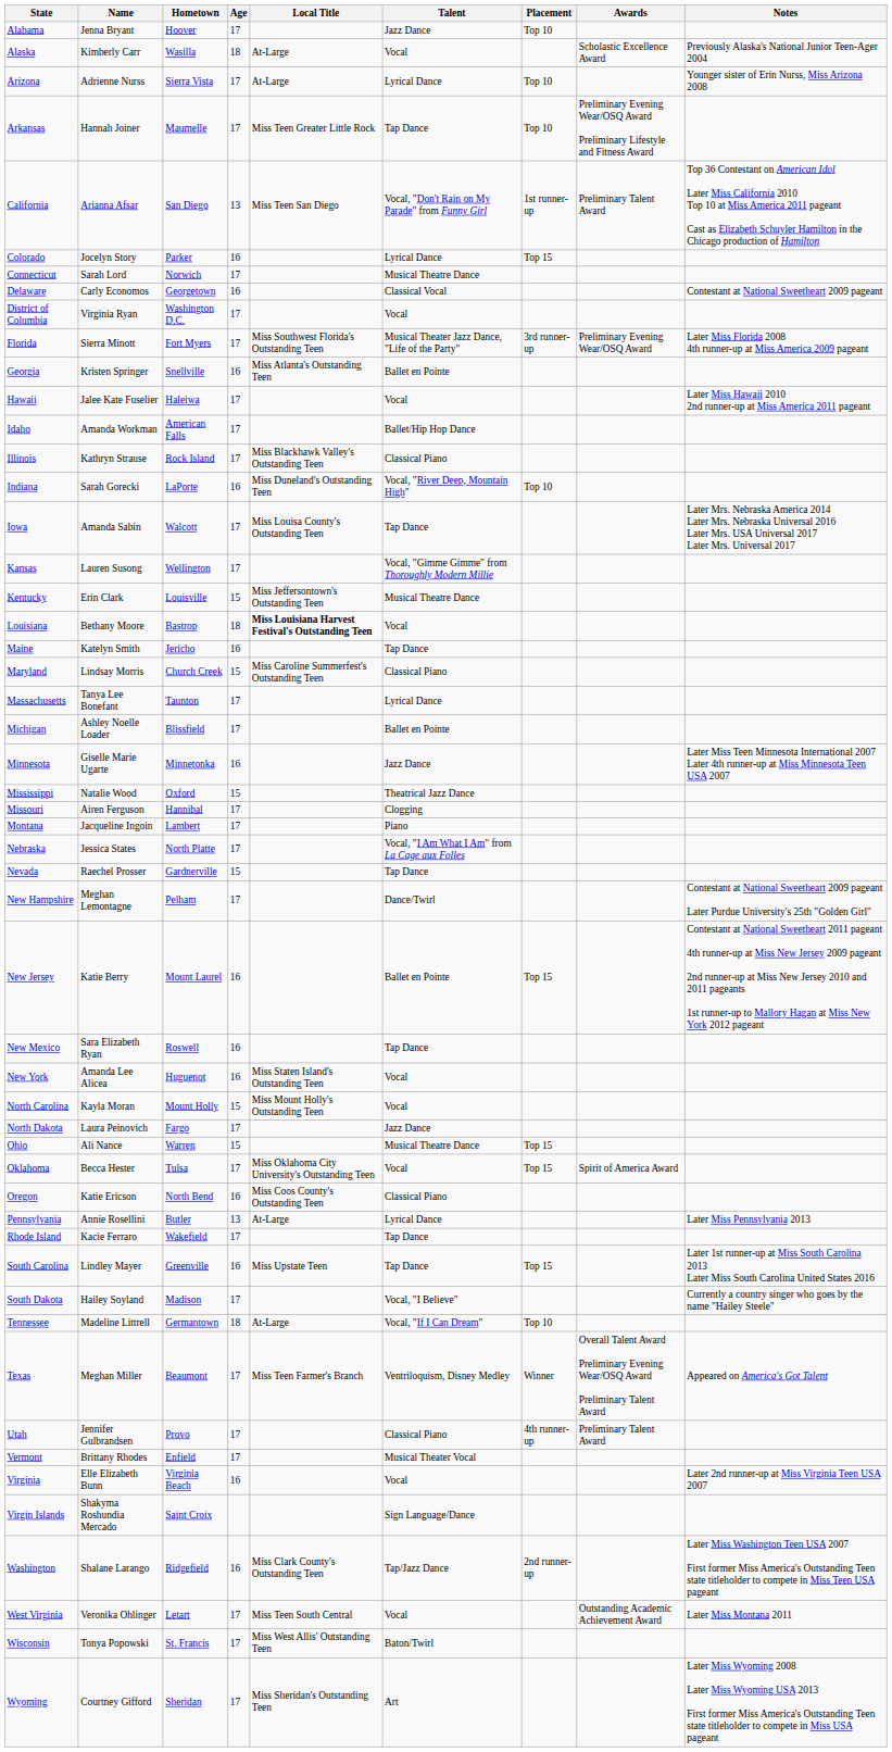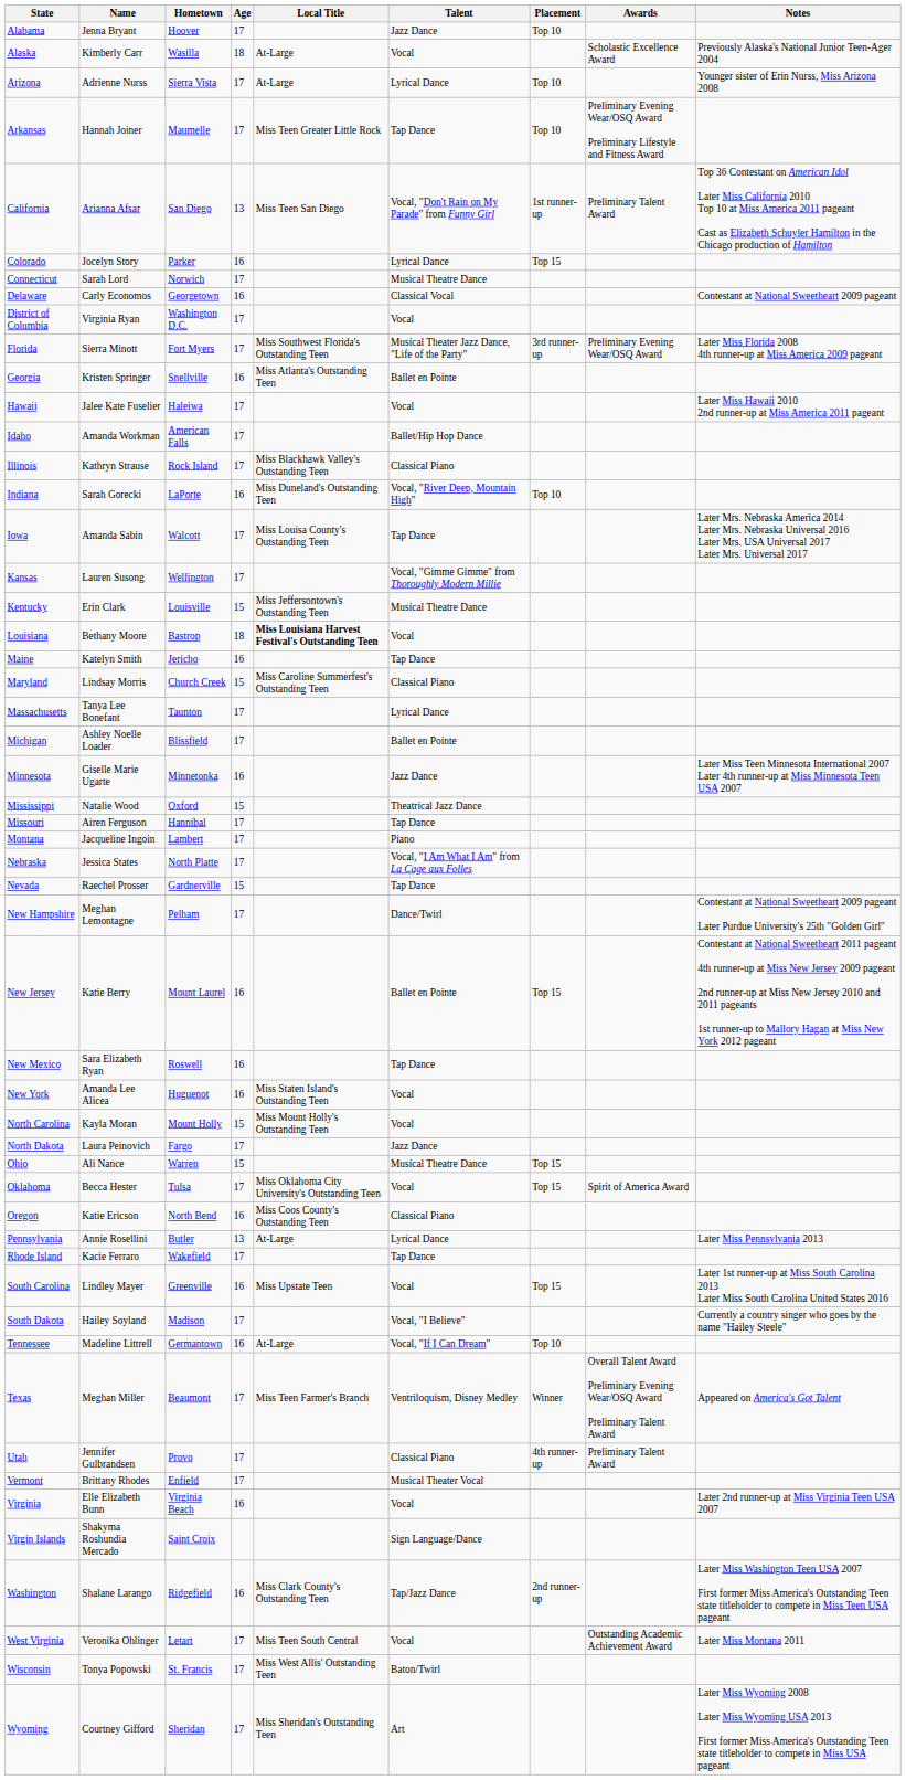 <table class="wikitable sortable" style="font-size:90%">
 <tr>
 <th>State</th>
 <th>Name</th>
 <th>Hometown</th>
 <th>Age</th>
 <th>Local Title</th>
 <th>Talent</th>
 <th>Placement</th>
 <th>Awards</th>
 <th>Notes</th>
 </tr>
 <tr>
 <td> <a href='#'>Alabama</a></td>
 <td>Jenna Bryant</td>
 <td><a href='#'>Hoover</a></td>
 <td>17</td>
 <td></td>
 <td>Jazz Dance</td>
 <td>Top 10</td>
 <td></td>
 <td></td>
 </tr>
 <tr>
 <td> <a href='#'>Alaska</a></td>
 <td>Kimberly Carr</td>
 <td><a href='#'>Wasilla</a></td>
 <td>18</td>
 <td>At-Large</td>
 <td>Vocal</td>
 <td></td>
 <td>Scholastic Excellence Award</td>
 <td>Previously Alaska's National Junior Teen-Ager 2004</td>
 </tr>
 <tr>
 <td> <a href='#'>Arizona</a></td>
 <td>Adrienne Nurss</td>
 <td><a href='#'>Sierra Vista</a></td>
 <td>17</td>
 <td>At-Large</td>
 <td>Lyrical Dance</td>
 <td>Top 10</td>
 <td></td>
 <td>Younger sister of Erin Nurss, <a href='#'>Miss Arizona</a> 2008</td>
 </tr>
 <tr>
 <td> <a href='#'>Arkansas</a></td>
 <td>Hannah Joiner</td>
 <td><a href='#'>Maumelle</a></td>
 <td>17</td>
 <td>Miss Teen Greater Little Rock</td>
 <td>Tap Dance</td>
 <td>Top 10</td>
 <td>Preliminary Evening Wear/OSQ Award<br><br>Preliminary Lifestyle and Fitness Award</td>
 <td></td>
 </tr>
 <tr>
 <td> <a href='#'>California</a></td>
 <td><a href='#'>Arianna Afsar</a></td>
 <td><a href='#'>San Diego</a></td>
 <td>13</td>
 <td>Miss Teen San Diego</td>
 <td>Vocal, "<a href='#'>Don't Rain on My Parade</a>" from <em><a href='#'>Funny Girl</a></em></td>
 <td>1st runner-up</td>
 <td>Preliminary Talent Award</td>
 <td>Top 36 Contestant on <em><a href='#'>American Idol</a></em><br><br>Later <a href='#'>Miss California</a> 2010<br>Top 10 at <a href='#'>Miss America 2011</a> pageant<br><br>Cast as <a href='#'>Elizabeth Schuyler Hamilton</a> in the Chicago production of <em><a href='#'>Hamilton</a></em></td>
 </tr>
 <tr>
 <td> <a href='#'>Colorado</a></td>
 <td>Jocelyn Story</td>
 <td><a href='#'>Parker</a></td>
 <td>16</td>
 <td></td>
 <td>Lyrical Dance</td>
 <td>Top 15</td>
 <td></td>
 <td></td>
 </tr>
 <tr>
 <td> <a href='#'>Connecticut</a></td>
 <td>Sarah Lord</td>
 <td><a href='#'>Norwich</a></td>
 <td>17</td>
 <td></td>
 <td>Musical Theatre Dance</td>
 <td></td>
 <td></td>
 <td></td>
 </tr>
 <tr>
 <td> <a href='#'>Delaware</a></td>
 <td>Carly Economos</td>
 <td><a href='#'>Georgetown</a></td>
 <td>16</td>
 <td></td>
 <td>Classical Vocal</td>
 <td></td>
 <td></td>
 <td>Contestant at <a href='#'>National Sweetheart</a> 2009 pageant</td>
 </tr>
 <tr>
 <td> <a href='#'>District of Columbia</a></td>
 <td>Virginia Ryan</td>
 <td><a href='#'>Washington D.C.</a></td>
 <td>17</td>
 <td></td>
 <td>Vocal</td>
 <td></td>
 <td></td>
 <td></td>
 </tr>
 <tr>
 <td> <a href='#'>Florida</a></td>
 <td>Sierra Minott</td>
 <td><a href='#'>Fort Myers</a></td>
 <td>17</td>
 <td>Miss Southwest Florida's Outstanding Teen</td>
 <td>Musical Theater Jazz Dance, "Life of the Party"</td>
 <td>3rd runner-up</td>
 <td>Preliminary Evening Wear/OSQ Award</td>
 <td>Later <a href='#'>Miss Florida</a> 2008<br>4th runner-up at <a href='#'>Miss America 2009</a> pageant</td>
 </tr>
 <tr>
 <td> <a href='#'>Georgia</a></td>
 <td>Kristen Springer</td>
 <td><a href='#'>Snellville</a></td>
 <td>16</td>
 <td>Miss Atlanta's Outstanding Teen</td>
 <td>Ballet en Pointe</td>
 <td></td>
 <td></td>
 <td></td>
 </tr>
 <tr>
 <td> <a href='#'>Hawaii</a></td>
 <td>Jalee Kate Fuselier</td>
 <td><a href='#'>Haleiwa</a></td>
 <td>17</td>
 <td></td>
 <td>Vocal</td>
 <td></td>
 <td></td>
 <td>Later <a href='#'>Miss Hawaii</a> 2010<br>2nd runner-up at <a href='#'>Miss America 2011</a> pageant</td>
 </tr>
 <tr>
 <td> <a href='#'>Idaho</a></td>
 <td>Amanda Workman</td>
 <td><a href='#'>American Falls</a></td>
 <td>17</td>
 <td></td>
 <td>Ballet/Hip Hop Dance</td>
 <td></td>
 <td></td>
 <td></td>
 </tr>
 <tr>
 <td> <a href='#'>Illinois</a></td>
 <td>Kathryn Strause</td>
 <td><a href='#'>Rock Island</a></td>
 <td>17</td>
 <td>Miss Blackhawk Valley's Outstanding Teen</td>
 <td>Classical Piano</td>
 <td></td>
 <td></td>
 <td></td>
 </tr>
 <tr>
 <td> <a href='#'>Indiana</a></td>
 <td>Sarah Gorecki</td>
 <td><a href='#'>LaPorte</a></td>
 <td>16</td>
 <td>Miss Duneland's Outstanding Teen</td>
 <td>Vocal, "<a href='#'>River Deep, Mountain High</a>"</td>
 <td>Top 10</td>
 <td></td>
 <td></td>
 </tr>
 <tr>
 <td> <a href='#'>Iowa</a></td>
 <td>Amanda Sabin</td>
 <td><a href='#'>Walcott</a></td>
 <td>17</td>
 <td>Miss Louisa County's Outstanding Teen</td>
 <td>Tap Dance</td>
 <td></td>
 <td></td>
 <td>Later Mrs. Nebraska America 2014<br>Later Mrs. Nebraska Universal 2016<br>Later Mrs. USA Universal 2017<br>Later Mrs. Universal 2017</td>
 </tr>
 <tr>
 <td> <a href='#'>Kansas</a></td>
 <td>Lauren Susong</td>
 <td><a href='#'>Wellington</a></td>
 <td>17</td>
 <td></td>
 <td>Vocal, "Gimme Gimme" from <em><a href='#'>Thoroughly Modern Millie</a></em></td>
 <td></td>
 <td></td>
 <td></td>
 </tr>
 <tr>
 <td> <a href='#'>Kentucky</a></td>
 <td>Erin Clark</td>
 <td><a href='#'>Louisville</a></td>
 <td>15</td>
 <td>Miss Jeffersontown's Outstanding Teen</td>
 <td>Musical Theatre Dance</td>
 <td></td>
 <td></td>
 <td></td>
 </tr>
 <tr>
 <td> <a href='#'>Louisiana</a></td>
 <td>Bethany Moore</td>
 <td><a href='#'>Bastrop</a></td>
 <td>18</td>
 <td><strong>Miss Louisiana Harvest Festival's Outstanding Teen</strong></td>
 <td>Vocal</td>
 <td></td>
 <td></td>
 <td></td>
 </tr>
 <tr>
 <td> <a href='#'>Maine</a></td>
 <td>Katelyn Smith</td>
 <td><a href='#'>Jericho</a></td>
 <td>16</td>
 <td></td>
 <td>Tap Dance</td>
 <td></td>
 <td></td>
 <td></td>
 </tr>
 <tr>
 <td> <a href='#'>Maryland</a></td>
 <td>Lindsay Morris</td>
 <td><a href='#'>Church Creek</a></td>
 <td>15</td>
 <td>Miss Caroline Summerfest's Outstanding Teen</td>
 <td>Classical Piano</td>
 <td></td>
 <td></td>
 <td></td>
 </tr>
 <tr>
 <td> <a href='#'>Massachusetts</a></td>
 <td>Tanya Lee Bonefant</td>
 <td><a href='#'>Taunton</a></td>
 <td>17</td>
 <td></td>
 <td>Lyrical Dance</td>
 <td></td>
 <td></td>
 <td></td>
 </tr>
 <tr>
 <td> <a href='#'>Michigan</a></td>
 <td>Ashley Noelle Loader</td>
 <td><a href='#'>Blissfield</a></td>
 <td>17</td>
 <td></td>
 <td>Ballet en Pointe</td>
 <td></td>
 <td></td>
 <td></td>
 </tr>
 <tr>
 <td> <a href='#'>Minnesota</a></td>
 <td>Giselle Marie Ugarte</td>
 <td><a href='#'>Minnetonka</a></td>
 <td>16</td>
 <td></td>
 <td>Jazz Dance</td>
 <td></td>
 <td></td>
 <td>Later Miss Teen Minnesota International 2007<br>Later 4th runner-up at <a href='#'>Miss Minnesota Teen USA</a> 2007</td>
 </tr>
 <tr>
 <td> <a href='#'>Mississippi</a></td>
 <td>Natalie Wood</td>
 <td><a href='#'>Oxford</a></td>
 <td>15</td>
 <td></td>
 <td>Theatrical Jazz Dance</td>
 <td></td>
 <td></td>
 <td></td>
 </tr>
 <tr>
 <td> <a href='#'>Missouri</a></td>
 <td>Airen Ferguson</td>
 <td><a href='#'>Hannibal</a></td>
 <td>17</td>
 <td></td>
-<td>Clogging</td>
+<td>Tap Dance</td>
 <td></td>
 <td></td>
 <td></td>
 </tr>
 <tr>
 <td> <a href='#'>Montana</a></td>
 <td>Jacqueline Ingoin</td>
 <td><a href='#'>Lambert</a></td>
 <td>17</td>
 <td></td>
 <td>Piano</td>
 <td></td>
 <td></td>
 <td></td>
 </tr>
 <tr>
 <td> <a href='#'>Nebraska</a></td>
 <td>Jessica States</td>
 <td><a href='#'>North Platte</a></td>
 <td>17</td>
 <td></td>
 <td>Vocal, "<a href='#'>I Am What I Am</a>" from <em><a href='#'>La Cage aux Folles</a></em></td>
 <td></td>
 <td></td>
 <td></td>
 </tr>
 <tr>
 <td> <a href='#'>Nevada</a></td>
 <td>Raechel Prosser</td>
 <td><a href='#'>Gardnerville</a></td>
 <td>15</td>
 <td></td>
 <td>Tap Dance</td>
 <td></td>
 <td></td>
 <td></td>
 </tr>
 <tr>
 <td> <a href='#'>New Hampshire</a></td>
 <td>Meghan Lemontagne</td>
 <td><a href='#'>Pelham</a></td>
 <td>17</td>
 <td></td>
 <td>Dance/Twirl</td>
 <td></td>
 <td></td>
 <td>Contestant at <a href='#'>National Sweetheart</a> 2009 pageant<br><br>Later Purdue University's 25th "Golden Girl"</td>
 </tr>
 <tr>
 <td> <a href='#'>New Jersey</a></td>
 <td>Katie Berry</td>
 <td><a href='#'>Mount Laurel</a></td>
 <td>16</td>
 <td></td>
 <td>Ballet en Pointe</td>
 <td>Top 15</td>
 <td></td>
 <td>Contestant at <a href='#'>National Sweetheart</a> 2011 pageant<br><br>4th runner-up at <a href='#'>Miss New Jersey</a> 2009 pageant<br><br>2nd runner-up at Miss New Jersey 2010 and 2011 pageants<br><br>1st runner-up to <a href='#'>Mallory Hagan</a> at <a href='#'>Miss New York</a> 2012 pageant</td>
 </tr>
 <tr>
 <td> <a href='#'>New Mexico</a></td>
 <td>Sara Elizabeth Ryan</td>
 <td><a href='#'>Roswell</a></td>
 <td>16</td>
 <td></td>
 <td>Tap Dance</td>
 <td></td>
 <td></td>
 <td></td>
 </tr>
 <tr>
 <td> <a href='#'>New York</a></td>
 <td>Amanda Lee Alicea</td>
 <td><a href='#'>Huguenot</a></td>
 <td>16</td>
 <td>Miss Staten Island's Outstanding Teen</td>
 <td>Vocal</td>
 <td></td>
 <td></td>
 <td></td>
 </tr>
 <tr>
 <td> <a href='#'>North Carolina</a></td>
 <td>Kayla Moran</td>
 <td><a href='#'>Mount Holly</a></td>
 <td>15</td>
 <td>Miss Mount Holly's Outstanding Teen</td>
 <td>Vocal</td>
 <td></td>
 <td></td>
 <td></td>
 </tr>
 <tr>
 <td> <a href='#'>North Dakota</a></td>
 <td>Laura Peinovich</td>
 <td><a href='#'>Fargo</a></td>
 <td>17</td>
 <td></td>
 <td>Jazz Dance</td>
 <td></td>
 <td></td>
 <td></td>
 </tr>
 <tr>
 <td> <a href='#'>Ohio</a></td>
 <td>Ali Nance</td>
 <td><a href='#'>Warren</a></td>
 <td>15</td>
 <td></td>
 <td>Musical Theatre Dance</td>
 <td>Top 15</td>
 <td></td>
 <td></td>
 </tr>
 <tr>
 <td> <a href='#'>Oklahoma</a></td>
 <td>Becca Hester</td>
 <td><a href='#'>Tulsa</a></td>
 <td>17</td>
 <td>Miss Oklahoma City University's Outstanding Teen</td>
 <td>Vocal</td>
 <td>Top 15</td>
 <td>Spirit of America Award</td>
 <td></td>
 </tr>
 <tr>
 <td> <a href='#'>Oregon</a></td>
 <td>Katie Ericson</td>
 <td><a href='#'>North Bend</a></td>
 <td>16</td>
 <td>Miss Coos County's Outstanding Teen</td>
 <td>Classical Piano</td>
 <td></td>
 <td></td>
 <td></td>
 </tr>
 <tr>
 <td> <a href='#'>Pennsylvania</a></td>
 <td>Annie Rosellini</td>
 <td><a href='#'>Butler</a></td>
 <td>13</td>
 <td>At-Large</td>
 <td>Lyrical Dance</td>
 <td></td>
 <td></td>
 <td>Later <a href='#'>Miss Pennsylvania</a> 2013</td>
 </tr>
 <tr>
 <td> <a href='#'>Rhode Island</a></td>
 <td>Kacie Ferraro</td>
 <td><a href='#'>Wakefield</a></td>
 <td>17</td>
 <td></td>
 <td>Tap Dance</td>
 <td></td>
 <td></td>
 <td></td>
 </tr>
 <tr>
 <td> <a href='#'>South Carolina</a></td>
 <td>Lindley Mayer</td>
 <td><a href='#'>Greenville</a></td>
 <td>16</td>
 <td>Miss Upstate Teen</td>
-<td>Tap Dance</td>
+<td>Vocal</td>
 <td>Top 15</td>
 <td></td>
 <td>Later 1st runner-up at <a href='#'>Miss South Carolina</a> 2013<br>Later Miss South Carolina United States 2016</td>
 </tr>
 <tr>
 <td> <a href='#'>South Dakota</a></td>
 <td>Hailey Soyland</td>
 <td><a href='#'>Madison</a></td>
 <td>17</td>
 <td></td>
 <td>Vocal, "I Believe"</td>
 <td></td>
 <td></td>
 <td>Currently a country singer who goes by the name "Hailey Steele"</td>
 </tr>
 <tr>
 <td> <a href='#'>Tennessee</a></td>
 <td>Madeline Littrell</td>
 <td><a href='#'>Germantown</a></td>
-<td>18</td>
+<td>16</td>
 <td>At-Large</td>
 <td>Vocal, "<a href='#'>If I Can Dream</a>"</td>
 <td>Top 10</td>
 <td></td>
 <td></td>
 </tr>
 <tr>
 <td> <a href='#'>Texas</a></td>
 <td>Meghan Miller</td>
 <td><a href='#'>Beaumont</a></td>
 <td>17</td>
 <td>Miss Teen Farmer's Branch</td>
 <td>Ventriloquism, Disney Medley</td>
 <td>Winner</td>
 <td>Overall Talent Award<br><br>Preliminary Evening Wear/OSQ Award<br><br>Preliminary Talent Award</td>
 <td>Appeared on <em><a href='#'>America's Got Talent</a></em></td>
 </tr>
 <tr>
 <td> <a href='#'>Utah</a></td>
 <td>Jennifer Gulbrandsen</td>
 <td><a href='#'>Provo</a></td>
 <td>17</td>
 <td></td>
 <td>Classical Piano</td>
 <td>4th runner-up</td>
 <td>Preliminary Talent Award</td>
 <td></td>
 </tr>
 <tr>
 <td> <a href='#'>Vermont</a></td>
 <td>Brittany Rhodes</td>
 <td><a href='#'>Enfield</a></td>
 <td>17</td>
 <td></td>
 <td>Musical Theater Vocal</td>
 <td></td>
 <td></td>
 <td></td>
 </tr>
 <tr>
 <td> <a href='#'>Virginia</a></td>
 <td>Elle Elizabeth Bunn</td>
 <td><a href='#'>Virginia Beach</a></td>
 <td>16</td>
 <td></td>
 <td>Vocal</td>
 <td></td>
 <td></td>
 <td>Later 2nd runner-up at <a href='#'>Miss Virginia Teen USA</a> 2007</td>
 </tr>
 <tr>
 <td> <a href='#'>Virgin Islands</a></td>
 <td>Shakyma Roshundia Mercado</td>
 <td><a href='#'>Saint Croix</a></td>
 <td></td>
 <td></td>
 <td>Sign Language/Dance</td>
 <td></td>
 <td></td>
 <td></td>
 </tr>
 <tr>
 <td> <a href='#'>Washington</a></td>
 <td>Shalane Larango</td>
 <td><a href='#'>Ridgefield</a></td>
 <td>16</td>
 <td>Miss Clark County's Outstanding Teen</td>
 <td>Tap/Jazz Dance</td>
 <td>2nd runner-up</td>
 <td></td>
 <td>Later <a href='#'>Miss Washington Teen USA</a> 2007<br><br>First former Miss America's Outstanding Teen state titleholder to compete in <a href='#'>Miss Teen USA</a> pageant</td>
 </tr>
 <tr>
 <td> <a href='#'>West Virginia</a></td>
 <td>Veronika Ohlinger</td>
 <td><a href='#'>Letart</a></td>
 <td>17</td>
 <td>Miss Teen South Central</td>
 <td>Vocal</td>
 <td></td>
 <td>Outstanding Academic Achievement Award</td>
 <td>Later <a href='#'>Miss Montana</a> 2011</td>
 </tr>
 <tr>
 <td> <a href='#'>Wisconsin</a></td>
 <td>Tonya Popowski</td>
 <td><a href='#'>St. Francis</a></td>
 <td>17</td>
 <td>Miss West Allis' Outstanding Teen</td>
 <td>Baton/Twirl</td>
 <td></td>
 <td></td>
 <td></td>
 </tr>
 <tr>
 <td> <a href='#'>Wyoming</a></td>
 <td>Courtney Gifford</td>
 <td><a href='#'>Sheridan</a></td>
 <td>17</td>
 <td>Miss Sheridan's Outstanding Teen</td>
 <td>Art</td>
 <td></td>
 <td></td>
 <td>Later <a href='#'>Miss Wyoming</a> 2008<br><br>Later <a href='#'>Miss Wyoming USA</a> 2013<br><br>First former Miss America's Outstanding Teen state titleholder to compete in <a href='#'>Miss USA</a> pageant</td>
 </tr>
 </table>
